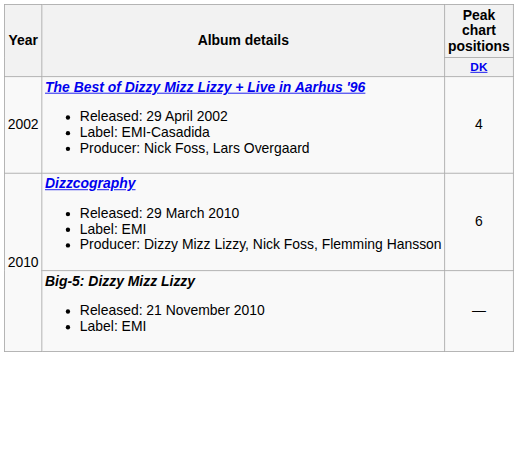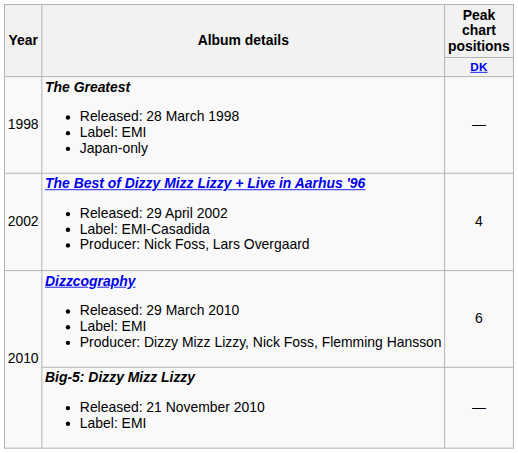 <table class="wikitable">
 <tr>
 <th rowspan="2">Year</th>
 <th rowspan="2">Album details</th>
 <th colspan="1">Peak chart positions</th>
 </tr>
 <tr>
 <th style="width:3em;font-size:85%"><a href='#'>DK</a><br></th>
+</tr>
+<tr>
+<td>1998</td>
+<td><strong><em>The Greatest</em></strong><br><ul><li>Released: 28 March 1998</li><li>Label: EMI</li><li>Japan-only</li></ul></td>
+<td align="center">—</td>
 </tr>
 <tr>
 <td>2002</td>
 <td><strong><em><a href='#'>The Best of Dizzy Mizz Lizzy + Live in Aarhus '96</a></em></strong><br><ul><li>Released: 29 April 2002</li><li>Label: EMI-Casadida</li><li>Producer: Nick Foss, Lars Overgaard</li></ul></td>
 <td align="center">4</td>
 </tr>
 <tr>
 <td rowspan="2">2010</td>
 <td><strong><em><a href='#'>Dizzcography</a></em></strong><br><ul><li>Released: 29 March 2010</li><li>Label: EMI</li><li>Producer: Dizzy Mizz Lizzy, Nick Foss, Flemming Hansson</li></ul></td>
 <td align="center">6</td>
 </tr>
 <tr>
 <td><strong><em>Big-5: Dizzy Mizz Lizzy</em></strong><br><ul><li>Released: 21 November 2010</li><li>Label: EMI</li></ul></td>
 <td align="center">—</td>
 </tr>
 </table>
